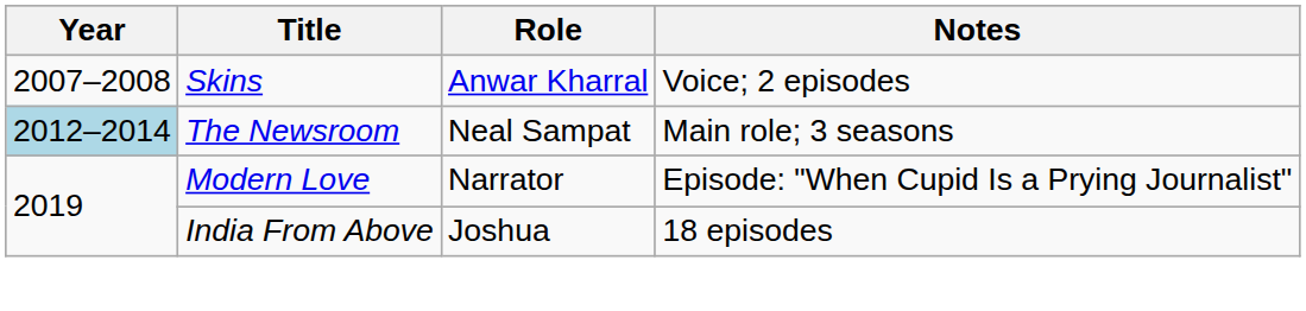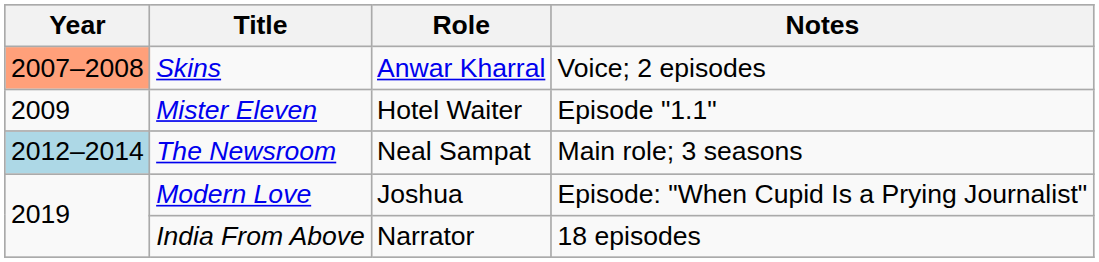 <table class="wikitable sortable">
 <tr>
 <th>Year</th>
 <th>Title</th>
 <th>Role</th>
 <th>Notes</th>
 </tr>
 <tr>
-<td>2007–2008</td>
+<td style="background: lightsalmon;">2007–2008</td>
 <td><em><a href='#'>Skins</a></em></td>
 <td><a href='#'>Anwar Kharral</a></td>
 <td>Voice; 2 episodes</td>
+</tr>
+<tr>
+<td>2009</td>
+<td><em><a href='#'>Mister Eleven</a></em></td>
+<td>Hotel Waiter</td>
+<td>Episode "1.1"</td>
 </tr>
 <tr>
 <td style="background: lightblue;">2012–2014</td>
 <td><em><a href='#'>The Newsroom</a></em></td>
 <td>Neal Sampat</td>
 <td>Main role; 3 seasons</td>
 </tr>
 <tr>
 <td rowspan=2>2019</td>
 <td><em><a href='#'>Modern Love</a></em></td>
-<td>Narrator</td>
+<td>Joshua</td>
 <td>Episode: "When Cupid Is a Prying Journalist"</td>
 </tr>
 <tr>
 <td><em>India From Above</em></td>
-<td>Joshua</td>
+<td>Narrator</td>
 <td>18 episodes</td>
 </tr>
 </table>
